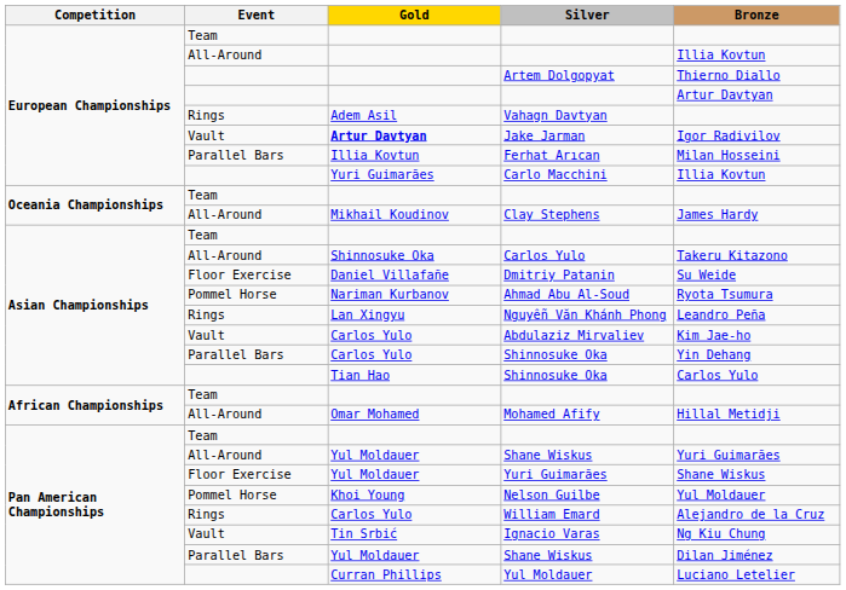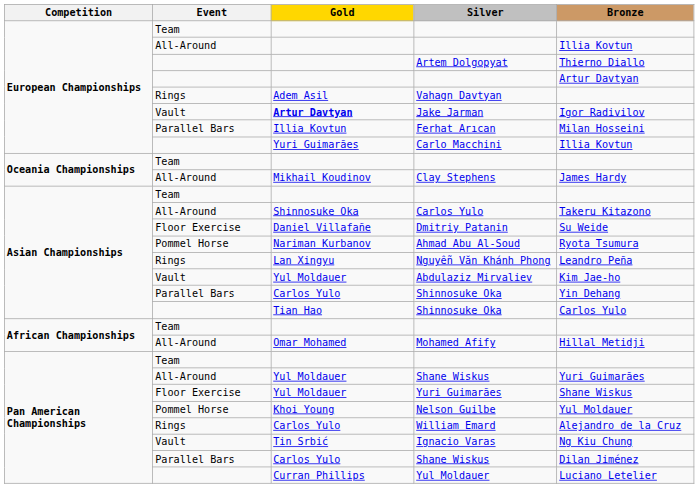 <table class="wikitable" style="width:70%;">
 <tr>
 <th style="text-align:center; width:5%;">Competition</th>
 <th style="text-align:center; width:5%;">Event</th>
 <td style="text-align:center; width:6%; background:gold;"><strong>Gold</strong></td>
 <td style="text-align:center; width:6%; background:silver;"><strong>Silver</strong></td>
 <td style="text-align:center; width:6%; background:#c96;"><strong>Bronze</strong></td>
 </tr>
 <tr>
 <td rowspan=8><strong>European Championships</strong></td>
 <td>Team</td>
 <td></td>
 <td></td>
 <td></td>
 </tr>
 <tr>
 <td>All-Around</td>
 <td></td>
 <td></td>
 <td> <a href='#'>Illia Kovtun</a></td>
 </tr>
 <tr>
 <td></td>
 <td></td>
 <td> <a href='#'>Artem Dolgopyat</a></td>
 <td> <a href='#'>Thierno Diallo</a></td>
 </tr>
 <tr>
 <td></td>
 <td></td>
 <td></td>
 <td> <a href='#'>Artur Davtyan</a></td>
 </tr>
 <tr>
 <td>Rings</td>
 <td> <a href='#'>Adem Asil</a></td>
 <td> <a href='#'>Vahagn Davtyan</a></td>
 <td></td>
 </tr>
 <tr>
 <td>Vault</td>
 <td><strong> <a href='#'>Artur Davtyan</a></strong></td>
 <td> <a href='#'>Jake Jarman</a></td>
 <td> <a href='#'>Igor Radivilov</a></td>
 </tr>
 <tr>
 <td>Parallel Bars</td>
 <td> <a href='#'>Illia Kovtun</a></td>
 <td> <a href='#'>Ferhat Arıcan</a></td>
 <td> <a href='#'>Milan Hosseini</a></td>
 </tr>
 <tr>
 <td></td>
 <td> <a href='#'>Yuri Guimarães</a></td>
 <td> <a href='#'>Carlo Macchini</a></td>
 <td> <a href='#'>Illia Kovtun</a></td>
 </tr>
 <tr>
 <td rowspan=2><strong>Oceania Championships</strong></td>
 <td>Team</td>
 <td></td>
 <td></td>
 <td></td>
 </tr>
 <tr>
 <td>All-Around</td>
 <td> <a href='#'>Mikhail Koudinov</a></td>
 <td> <a href='#'>Clay Stephens</a></td>
 <td> <a href='#'>James Hardy</a></td>
 </tr>
 <tr>
 <td rowspan=8><strong>Asian Championships</strong></td>
 <td>Team</td>
 <td></td>
 <td></td>
 <td></td>
 </tr>
 <tr>
 <td>All-Around</td>
 <td> <a href='#'>Shinnosuke Oka</a></td>
 <td> <a href='#'>Carlos Yulo</a></td>
 <td> <a href='#'>Takeru Kitazono</a></td>
 </tr>
 <tr>
 <td>Floor Exercise</td>
 <td> <a href='#'>Daniel Villafañe</a></td>
 <td> <a href='#'>Dmitriy Patanin</a></td>
 <td> <a href='#'>Su Weide</a></td>
 </tr>
 <tr>
 <td>Pommel Horse</td>
 <td> <a href='#'>Nariman Kurbanov</a></td>
 <td> <a href='#'>Ahmad Abu Al-Soud</a></td>
 <td> <a href='#'>Ryota Tsumura</a></td>
 </tr>
 <tr>
 <td>Rings</td>
 <td> <a href='#'>Lan Xingyu</a></td>
 <td> <a href='#'>Nguyễn Văn Khánh Phong</a></td>
 <td> <a href='#'>Leandro Peña</a></td>
 </tr>
 <tr>
 <td>Vault</td>
-<td> <a href='#'>Carlos Yulo</a></td>
+<td> <a href='#'>Yul Moldauer</a></td>
 <td> <a href='#'>Abdulaziz Mirvaliev</a></td>
 <td> <a href='#'>Kim Jae-ho</a></td>
 </tr>
 <tr>
 <td>Parallel Bars</td>
 <td> <a href='#'>Carlos Yulo</a></td>
 <td> <a href='#'>Shinnosuke Oka</a></td>
 <td> <a href='#'>Yin Dehang</a></td>
 </tr>
 <tr>
 <td></td>
 <td> <a href='#'>Tian Hao</a></td>
 <td> <a href='#'>Shinnosuke Oka</a></td>
 <td> <a href='#'>Carlos Yulo</a></td>
 </tr>
 <tr>
 <td rowspan=2><strong>African Championships</strong></td>
 <td>Team</td>
 <td></td>
 <td></td>
 <td></td>
 </tr>
 <tr>
 <td>All-Around</td>
 <td> <a href='#'>Omar Mohamed</a></td>
 <td> <a href='#'>Mohamed Afify</a></td>
 <td> <a href='#'>Hillal Metidji</a></td>
 </tr>
 <tr>
 <td rowspan=8><strong>Pan American Championships</strong></td>
 <td>Team</td>
 <td></td>
 <td></td>
 <td></td>
 </tr>
 <tr>
 <td>All-Around</td>
 <td> <a href='#'>Yul Moldauer</a></td>
 <td> <a href='#'>Shane Wiskus</a></td>
 <td> <a href='#'>Yuri Guimarães</a></td>
 </tr>
 <tr>
 <td>Floor Exercise</td>
 <td> <a href='#'>Yul Moldauer</a></td>
 <td> <a href='#'>Yuri Guimarães</a></td>
 <td> <a href='#'>Shane Wiskus</a></td>
 </tr>
 <tr>
 <td>Pommel Horse</td>
 <td> <a href='#'>Khoi Young</a></td>
 <td> <a href='#'>Nelson Guilbe</a></td>
 <td> <a href='#'>Yul Moldauer</a></td>
 </tr>
 <tr>
 <td>Rings</td>
 <td> <a href='#'>Carlos Yulo</a></td>
 <td> <a href='#'>William Emard</a></td>
 <td> <a href='#'>Alejandro de la Cruz</a></td>
 </tr>
 <tr>
 <td>Vault</td>
 <td> <a href='#'>Tin Srbić</a></td>
 <td> <a href='#'>Ignacio Varas</a></td>
 <td> <a href='#'>Ng Kiu Chung</a></td>
 </tr>
 <tr>
 <td>Parallel Bars</td>
-<td> <a href='#'>Yul Moldauer</a></td>
+<td> <a href='#'>Carlos Yulo</a></td>
 <td> <a href='#'>Shane Wiskus</a></td>
 <td> <a href='#'>Dilan Jiménez</a></td>
 </tr>
 <tr>
 <td></td>
 <td> <a href='#'>Curran Phillips</a></td>
 <td> <a href='#'>Yul Moldauer</a></td>
 <td> <a href='#'>Luciano Letelier</a></td>
 </tr>
 </table>
